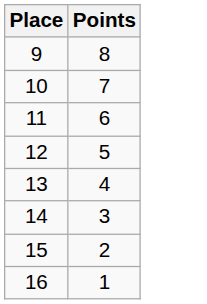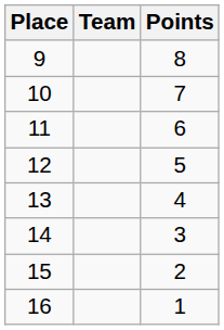 <table class="wikitable" style="text-align:center; padding-bottom:0;">
 <tr>
 <th>Place</th>
+<th style="text-align:left;">Team</th>
 <th>Points</th>
 </tr>
 <tr>
 <td>9</td>
+<td align=left></td>
 <td>8</td>
 </tr>
 <tr>
 <td>10</td>
+<td align=left></td>
 <td>7</td>
 </tr>
 <tr>
 <td>11</td>
+<td align=left></td>
 <td>6</td>
 </tr>
 <tr>
 <td>12</td>
+<td align=left></td>
 <td>5</td>
 </tr>
 <tr>
 <td>13</td>
+<td align=left></td>
 <td>4</td>
 </tr>
 <tr>
 <td>14</td>
+<td align=left></td>
 <td>3</td>
 </tr>
 <tr>
 <td>15</td>
+<td align=left></td>
 <td>2</td>
 </tr>
 <tr>
 <td>16</td>
+<td align=left></td>
 <td>1</td>
 </tr>
 </table>
